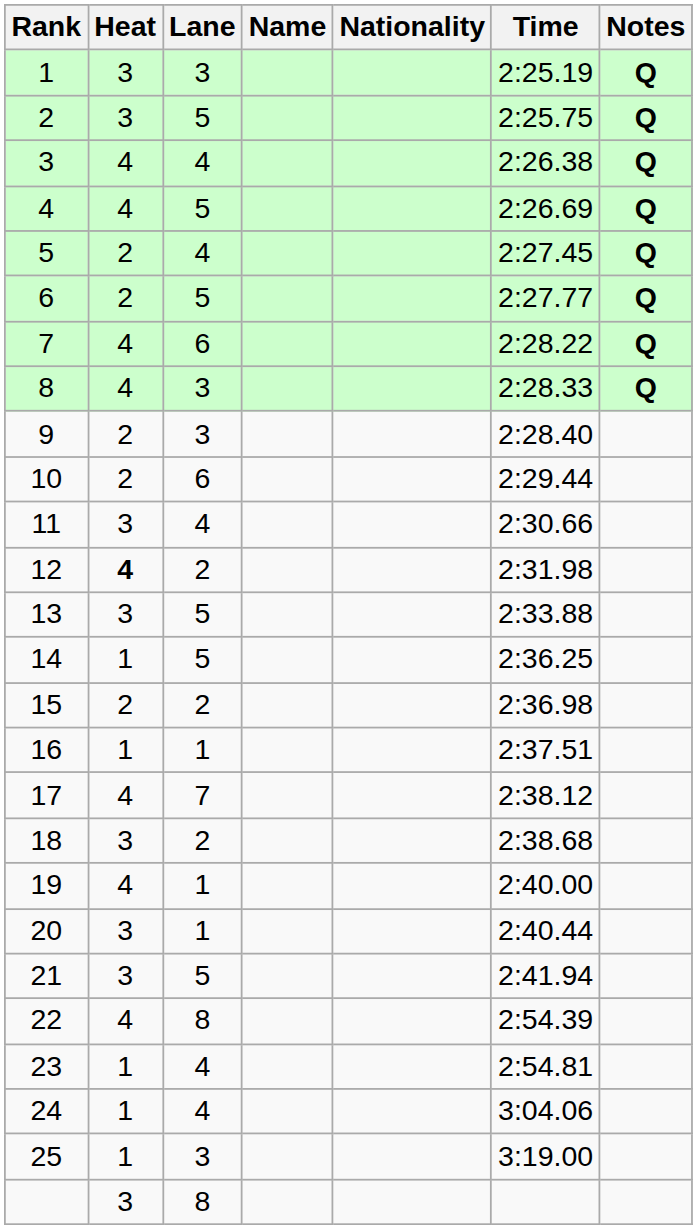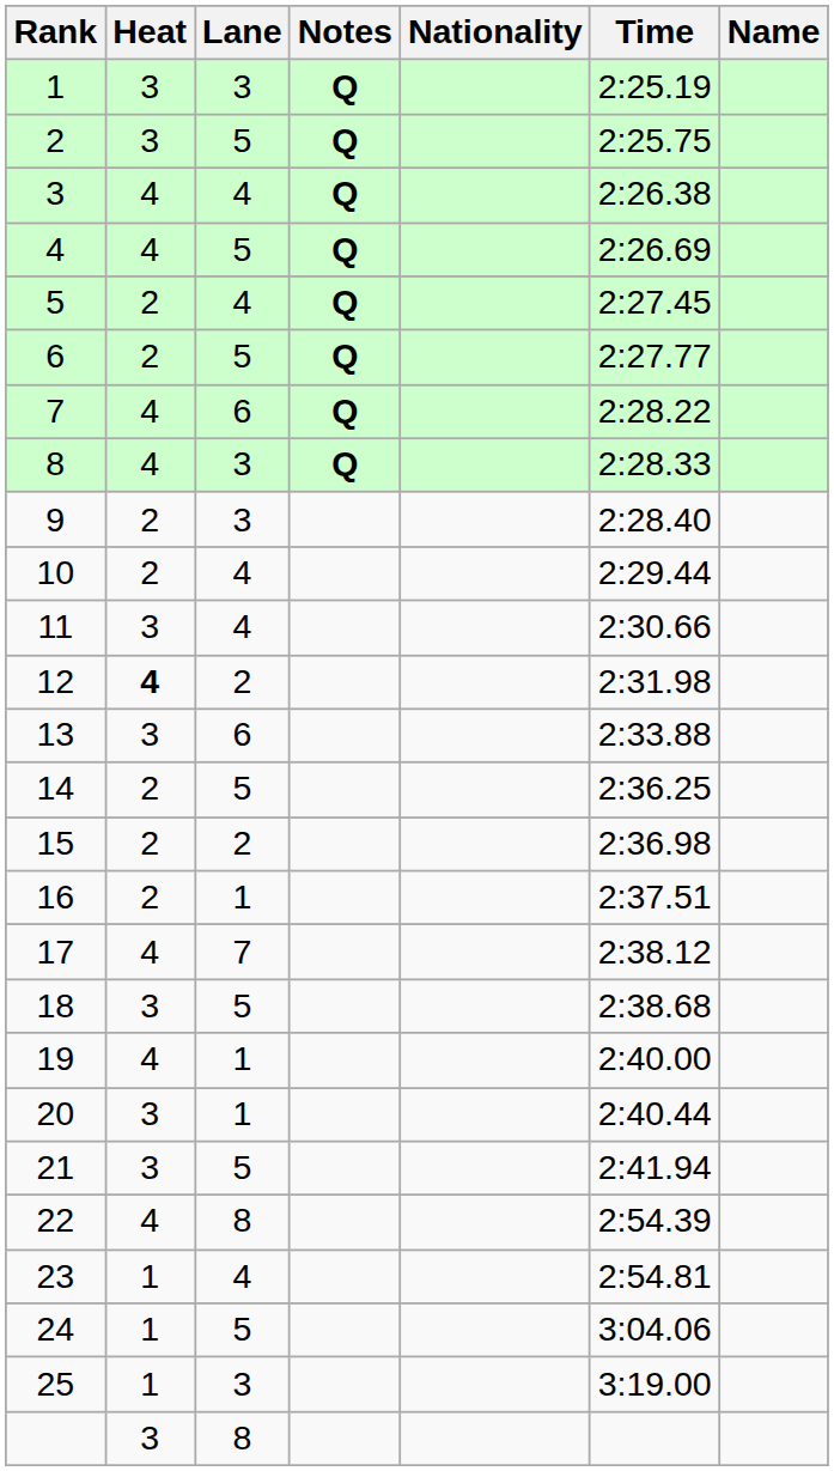 <table class="wikitable sortable" style="text-align:center">
 <tr>
 <th>Rank</th>
 <th>Heat</th>
 <th>Lane</th>
-<th>Name</th>
+<th>Notes</th>
 <th>Nationality</th>
 <th>Time</th>
-<th>Notes</th>
+<th>Name</th>
 </tr>
 <tr bgcolor=ccffcc>
 <td>1</td>
 <td>3</td>
 <td>3</td>
-<td align=left></td>
+<td><strong>Q</strong></td>
 <td align=left></td>
 <td>2:25.19</td>
-<td><strong>Q</strong></td>
+<td align=left></td>
 </tr>
 <tr bgcolor=ccffcc>
 <td>2</td>
 <td>3</td>
 <td>5</td>
-<td align=left></td>
+<td><strong>Q</strong></td>
 <td align=left></td>
 <td>2:25.75</td>
-<td><strong>Q</strong></td>
+<td align=left></td>
 </tr>
 <tr bgcolor=ccffcc>
 <td>3</td>
 <td>4</td>
 <td>4</td>
-<td align=left></td>
+<td><strong>Q</strong></td>
 <td align=left></td>
 <td>2:26.38</td>
-<td><strong>Q</strong></td>
+<td align=left></td>
 </tr>
 <tr bgcolor=ccffcc>
 <td>4</td>
 <td>4</td>
 <td>5</td>
-<td align=left></td>
+<td><strong>Q</strong></td>
 <td align=left></td>
 <td>2:26.69</td>
-<td><strong>Q</strong></td>
+<td align=left></td>
 </tr>
 <tr bgcolor=ccffcc>
 <td>5</td>
 <td>2</td>
 <td>4</td>
-<td align=left></td>
+<td><strong>Q</strong></td>
 <td align=left></td>
 <td>2:27.45</td>
-<td><strong>Q</strong></td>
+<td align=left></td>
 </tr>
 <tr bgcolor=ccffcc>
 <td>6</td>
 <td>2</td>
 <td>5</td>
-<td align=left></td>
+<td><strong>Q</strong></td>
 <td align=left></td>
 <td>2:27.77</td>
-<td><strong>Q</strong></td>
+<td align=left></td>
 </tr>
 <tr bgcolor=ccffcc>
 <td>7</td>
 <td>4</td>
 <td>6</td>
-<td align=left></td>
+<td><strong>Q</strong></td>
 <td align=left></td>
 <td>2:28.22</td>
-<td><strong>Q</strong></td>
+<td align=left></td>
 </tr>
 <tr bgcolor=ccffcc>
 <td>8</td>
 <td>4</td>
 <td>3</td>
-<td align=left></td>
+<td><strong>Q</strong></td>
 <td align=left></td>
 <td>2:28.33</td>
-<td><strong>Q</strong></td>
+<td align=left></td>
 </tr>
 <tr>
 <td>9</td>
 <td>2</td>
 <td>3</td>
-<td align=left></td>
+<td></td>
 <td align=left></td>
 <td>2:28.40</td>
-<td></td>
+<td align=left></td>
 </tr>
 <tr>
 <td>10</td>
 <td>2</td>
-<td>6</td>
-<td align=left></td>
+<td>4</td>
+<td></td>
 <td align=left></td>
 <td>2:29.44</td>
-<td></td>
+<td align=left></td>
 </tr>
 <tr bg>
 <td>11</td>
 <td>3</td>
 <td>4</td>
-<td align=left></td>
+<td></td>
 <td align=left></td>
 <td>2:30.66</td>
-<td></td>
+<td align=left></td>
 </tr>
 <tr>
 <td>12</td>
 <td><strong>4</strong></td>
 <td>2</td>
-<td align=left></td>
+<td></td>
 <td align=left></td>
 <td>2:31.98</td>
-<td></td>
+<td align=left></td>
 </tr>
 <tr>
 <td>13</td>
 <td>3</td>
-<td>5</td>
-<td align=left></td>
+<td>6</td>
+<td></td>
 <td align=left></td>
 <td>2:33.88</td>
-<td></td>
+<td align=left></td>
 </tr>
 <tr>
 <td>14</td>
-<td>1</td>
+<td>2</td>
 <td>5</td>
-<td align=left></td>
+<td></td>
 <td align=left></td>
 <td>2:36.25</td>
-<td></td>
+<td align=left></td>
 </tr>
 <tr>
 <td>15</td>
 <td>2</td>
 <td>2</td>
-<td align=left></td>
+<td></td>
 <td align=left></td>
 <td>2:36.98</td>
-<td></td>
+<td align=left></td>
 </tr>
 <tr>
 <td>16</td>
+<td>2</td>
 <td>1</td>
-<td>1</td>
-<td align=left></td>
+<td></td>
 <td align=left></td>
 <td>2:37.51</td>
-<td></td>
+<td align=left></td>
 </tr>
 <tr>
 <td>17</td>
 <td>4</td>
 <td>7</td>
-<td align=left></td>
+<td></td>
 <td align=left></td>
 <td>2:38.12</td>
-<td></td>
+<td align=left></td>
 </tr>
 <tr>
 <td>18</td>
 <td>3</td>
-<td>2</td>
-<td align=left></td>
+<td>5</td>
+<td></td>
 <td align=left></td>
 <td>2:38.68</td>
-<td></td>
+<td align=left></td>
 </tr>
 <tr>
 <td>19</td>
 <td>4</td>
 <td>1</td>
-<td align=left></td>
+<td></td>
 <td align=left></td>
 <td>2:40.00</td>
-<td></td>
+<td align=left></td>
 </tr>
 <tr>
 <td>20</td>
 <td>3</td>
 <td>1</td>
-<td align=left></td>
+<td></td>
 <td align=left></td>
 <td>2:40.44</td>
-<td></td>
+<td align=left></td>
 </tr>
 <tr>
 <td>21</td>
 <td>3</td>
 <td>5</td>
-<td align=left></td>
+<td></td>
 <td align=left></td>
 <td>2:41.94</td>
-<td></td>
+<td align=left></td>
 </tr>
 <tr>
 <td>22</td>
 <td>4</td>
 <td>8</td>
-<td align=left></td>
+<td></td>
 <td align=left></td>
 <td>2:54.39</td>
-<td></td>
+<td align=left></td>
 </tr>
 <tr>
 <td>23</td>
 <td>1</td>
 <td>4</td>
-<td align=left></td>
+<td></td>
 <td align=left></td>
 <td>2:54.81</td>
-<td></td>
+<td align=left></td>
 </tr>
 <tr>
 <td>24</td>
 <td>1</td>
-<td>4</td>
-<td align=left></td>
+<td>5</td>
+<td></td>
 <td align=left></td>
 <td>3:04.06</td>
-<td></td>
+<td align=left></td>
 </tr>
 <tr>
 <td>25</td>
 <td>1</td>
 <td>3</td>
-<td align=left></td>
+<td></td>
 <td align=left></td>
 <td>3:19.00</td>
-<td></td>
+<td align=left></td>
 </tr>
 <tr>
 <td></td>
 <td>3</td>
 <td>8</td>
-<td align=left></td>
+<td></td>
 <td align=left></td>
 <td></td>
-<td></td>
+<td align=left></td>
 </tr>
 </table>
